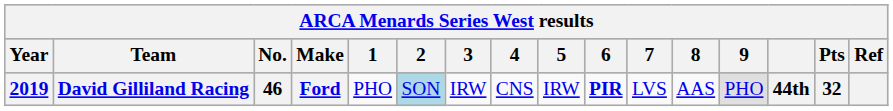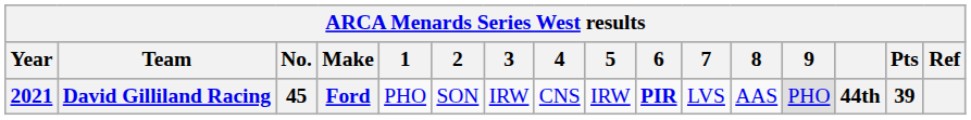 <table class="wikitable" style="text-align:center; font-size:75%">
 <tr>
 <th colspan="16"><a href='#'>ARCA Menards Series West</a> results</th>
 </tr>
 <tr>
 <th>Year</th>
 <th>Team</th>
 <th>No.</th>
 <th>Make</th>
 <th>1</th>
 <th>2</th>
 <th>3</th>
 <th>4</th>
 <th>5</th>
 <th>6</th>
 <th>7</th>
 <th>8</th>
 <th>9</th>
 <th></th>
 <th>Pts</th>
 <th>Ref</th>
 </tr>
 <tr>
-<th><a href='#'>2019</a></th>
+<th><a href='#'>2021</a></th>
 <th><a href='#'>David Gilliland Racing</a></th>
-<th>46</th>
+<th>45</th>
 <th><a href='#'>Ford</a></th>
 <td><a href='#'>PHO</a></td>
-<td style="background: lightblue;"><a href='#'>SON</a></td>
+<td><a href='#'>SON</a></td>
 <td><a href='#'>IRW</a></td>
 <td><a href='#'>CNS</a></td>
 <td><a href='#'>IRW</a></td>
 <td><strong><a href='#'>PIR</a></strong></td>
 <td><a href='#'>LVS</a></td>
 <td><a href='#'>AAS</a></td>
 <td style="background:#DFDFDF;"><a href='#'>PHO</a><br></td>
 <th>44th</th>
-<th>32</th>
+<th>39</th>
 <th></th>
 </tr>
 </table>
